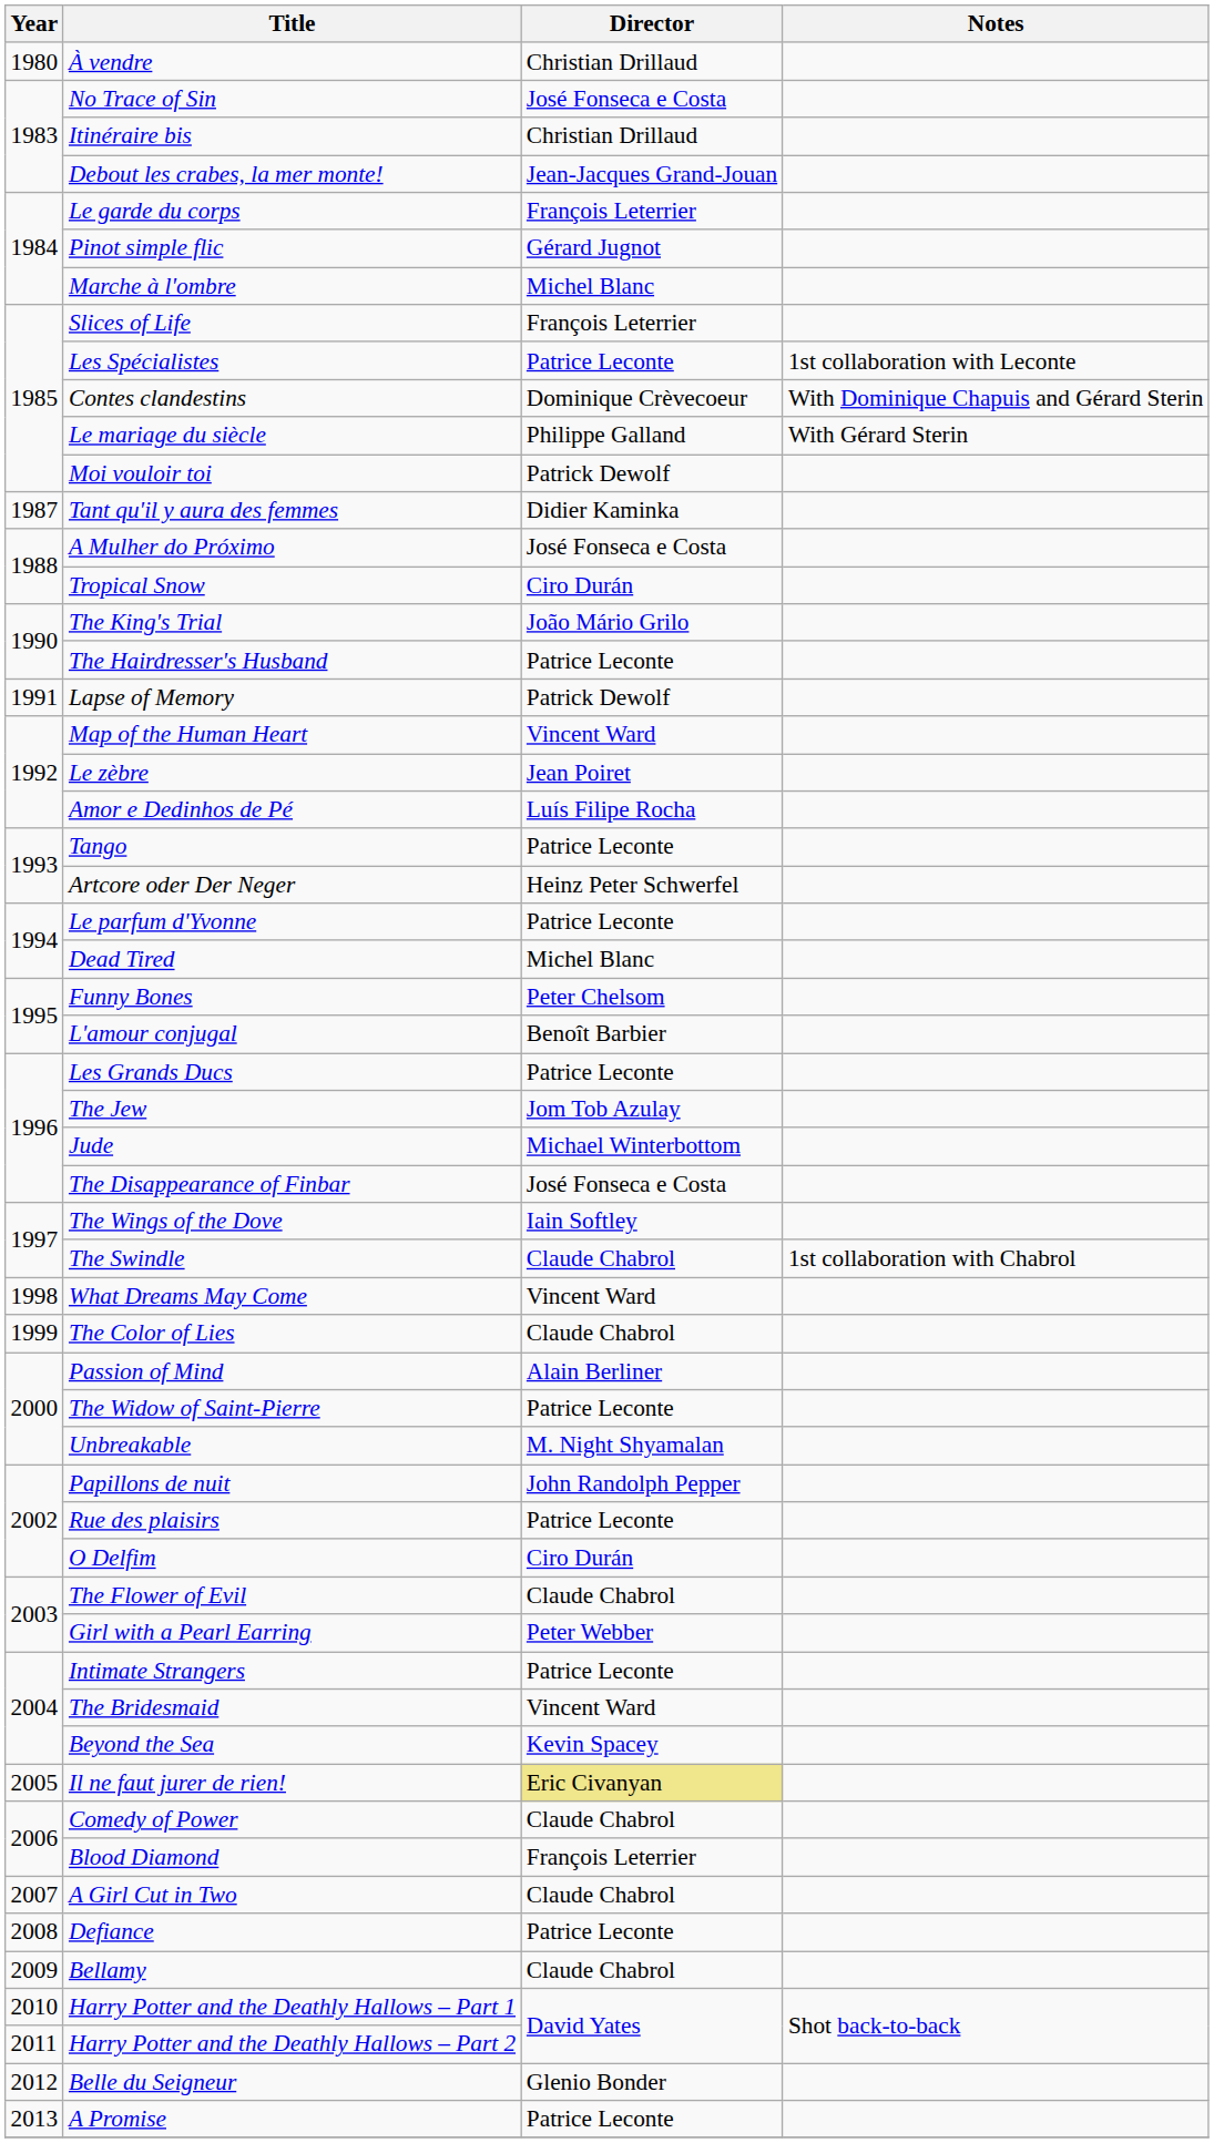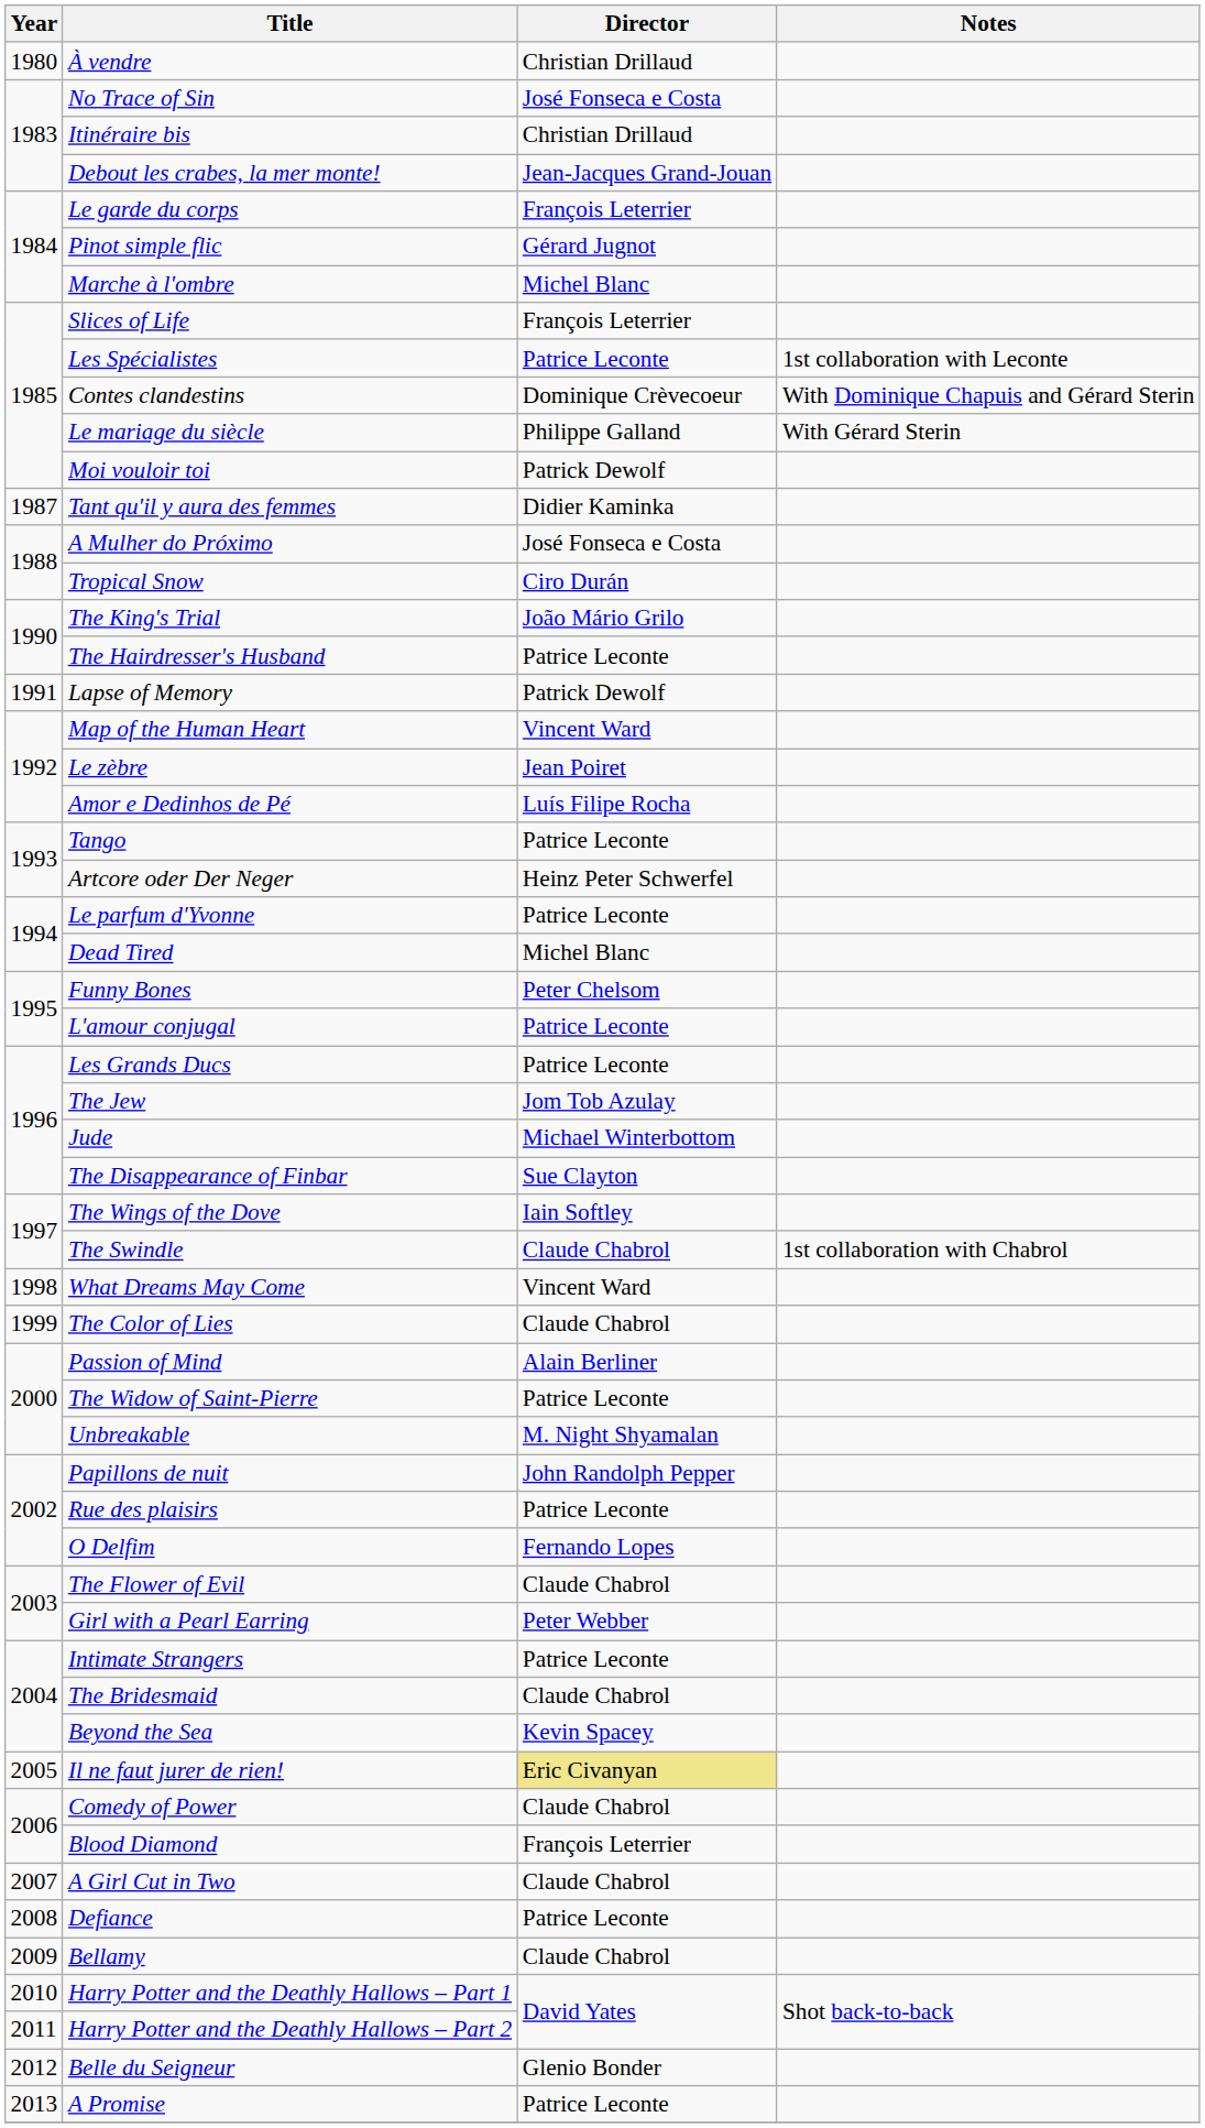 <table class="wikitable">
 <tr>
 <th>Year</th>
 <th>Title</th>
 <th>Director</th>
 <th>Notes</th>
 </tr>
 <tr>
 <td>1980</td>
 <td><em><a href='#'>À vendre</a></em></td>
 <td>Christian Drillaud</td>
 <td></td>
 </tr>
 <tr>
 <td rowspan=3>1983</td>
 <td><em><a href='#'>No Trace of Sin</a></em></td>
 <td><a href='#'>José Fonseca e Costa</a></td>
 <td></td>
 </tr>
 <tr>
 <td><em><a href='#'>Itinéraire bis</a></em></td>
 <td>Christian Drillaud</td>
 <td></td>
 </tr>
 <tr>
 <td><em><a href='#'>Debout les crabes, la mer monte!</a></em></td>
 <td><a href='#'>Jean-Jacques Grand-Jouan</a></td>
 <td></td>
 </tr>
 <tr>
 <td rowspan=3>1984</td>
 <td><em><a href='#'>Le garde du corps</a></em></td>
 <td><a href='#'>François Leterrier</a></td>
 <td></td>
 </tr>
 <tr>
 <td><em><a href='#'>Pinot simple flic</a></em></td>
 <td><a href='#'>Gérard Jugnot</a></td>
 <td></td>
 </tr>
 <tr>
 <td><em><a href='#'>Marche à l'ombre</a></em></td>
 <td><a href='#'>Michel Blanc</a></td>
 <td></td>
 </tr>
 <tr>
 <td rowspan=5>1985</td>
 <td><em><a href='#'>Slices of Life</a></em></td>
 <td>François Leterrier</td>
 <td></td>
 </tr>
 <tr>
 <td><em><a href='#'>Les Spécialistes</a></em></td>
 <td><a href='#'>Patrice Leconte</a></td>
 <td>1st collaboration with Leconte</td>
 </tr>
 <tr>
 <td><em>Contes clandestins</em></td>
 <td>Dominique Crèvecoeur</td>
 <td>With <a href='#'>Dominique Chapuis</a> and Gérard Sterin</td>
 </tr>
 <tr>
 <td><em><a href='#'>Le mariage du siècle</a></em></td>
 <td>Philippe Galland</td>
 <td>With Gérard Sterin</td>
 </tr>
 <tr>
 <td><em><a href='#'>Moi vouloir toi</a></em></td>
 <td>Patrick Dewolf</td>
 <td></td>
 </tr>
 <tr>
 <td>1987</td>
 <td><em><a href='#'>Tant qu'il y aura des femmes</a></em></td>
 <td>Didier Kaminka</td>
 <td></td>
 </tr>
 <tr>
 <td rowspan=2>1988</td>
 <td><em><a href='#'>A Mulher do Próximo</a></em></td>
 <td>José Fonseca e Costa</td>
 <td></td>
 </tr>
 <tr>
 <td><em><a href='#'>Tropical Snow</a></em></td>
 <td><a href='#'>Ciro Durán</a></td>
 <td></td>
 </tr>
 <tr>
 <td rowspan=2>1990</td>
 <td><em><a href='#'>The King's Trial</a></em></td>
 <td><a href='#'>João Mário Grilo</a></td>
 <td></td>
 </tr>
 <tr>
 <td><em><a href='#'>The Hairdresser's Husband</a></em></td>
 <td>Patrice Leconte</td>
 <td></td>
 </tr>
 <tr>
 <td>1991</td>
 <td><em>Lapse of Memory</em></td>
 <td>Patrick Dewolf</td>
 <td></td>
 </tr>
 <tr>
 <td rowspan=3>1992</td>
 <td><em><a href='#'>Map of the Human Heart</a></em></td>
 <td><a href='#'>Vincent Ward</a></td>
 <td></td>
 </tr>
 <tr>
 <td><em><a href='#'>Le zèbre</a></em></td>
 <td><a href='#'>Jean Poiret</a></td>
 <td></td>
 </tr>
 <tr>
 <td><em><a href='#'>Amor e Dedinhos de Pé</a></em></td>
 <td><a href='#'>Luís Filipe Rocha</a></td>
 <td></td>
 </tr>
 <tr>
 <td rowspan=2>1993</td>
 <td><em><a href='#'>Tango</a></em></td>
 <td>Patrice Leconte</td>
 <td></td>
 </tr>
 <tr>
 <td><em>Artcore oder Der Neger</em></td>
 <td>Heinz Peter Schwerfel</td>
 <td></td>
 </tr>
 <tr>
 <td rowspan=2>1994</td>
 <td><em><a href='#'>Le parfum d'Yvonne</a></em></td>
 <td>Patrice Leconte</td>
 <td></td>
 </tr>
 <tr>
 <td><em><a href='#'>Dead Tired</a></em></td>
 <td>Michel Blanc</td>
 <td></td>
 </tr>
 <tr>
 <td rowspan=2>1995</td>
 <td><em><a href='#'>Funny Bones</a></em></td>
 <td><a href='#'>Peter Chelsom</a></td>
 <td></td>
 </tr>
 <tr>
 <td><em><a href='#'>L'amour conjugal</a></em></td>
-<td>Benoît Barbier</td>
+<td><a href='#'>Patrice Leconte</a></td>
 <td></td>
 </tr>
 <tr>
 <td rowspan=4>1996</td>
 <td><em><a href='#'>Les Grands Ducs</a></em></td>
 <td>Patrice Leconte</td>
 <td></td>
 </tr>
 <tr>
 <td><em><a href='#'>The Jew</a></em></td>
 <td><a href='#'>Jom Tob Azulay</a></td>
 <td></td>
 </tr>
 <tr>
 <td><em><a href='#'>Jude</a></em></td>
 <td><a href='#'>Michael Winterbottom</a></td>
 <td></td>
 </tr>
 <tr>
 <td><em><a href='#'>The Disappearance of Finbar</a></em></td>
-<td>José Fonseca e Costa</td>
+<td><a href='#'>Sue Clayton</a></td>
 <td></td>
 </tr>
 <tr>
 <td rowspan=2>1997</td>
 <td><em><a href='#'>The Wings of the Dove</a></em></td>
 <td><a href='#'>Iain Softley</a></td>
 <td></td>
 </tr>
 <tr>
 <td><em><a href='#'>The Swindle</a></em></td>
 <td><a href='#'>Claude Chabrol</a></td>
 <td>1st collaboration with Chabrol</td>
 </tr>
 <tr>
 <td>1998</td>
 <td><em><a href='#'>What Dreams May Come</a></em></td>
 <td>Vincent Ward</td>
 <td></td>
 </tr>
 <tr>
 <td>1999</td>
 <td><em><a href='#'>The Color of Lies</a></em></td>
 <td>Claude Chabrol</td>
 <td></td>
 </tr>
 <tr>
 <td rowspan=3>2000</td>
 <td><em><a href='#'>Passion of Mind</a></em></td>
 <td><a href='#'>Alain Berliner</a></td>
 <td></td>
 </tr>
 <tr>
 <td><em><a href='#'>The Widow of Saint-Pierre</a></em></td>
 <td>Patrice Leconte</td>
 <td></td>
 </tr>
 <tr>
 <td><em><a href='#'>Unbreakable</a></em></td>
 <td><a href='#'>M. Night Shyamalan</a></td>
 <td></td>
 </tr>
 <tr>
 <td rowspan=3>2002</td>
 <td><em><a href='#'>Papillons de nuit</a></em></td>
 <td><a href='#'>John Randolph Pepper</a></td>
 <td></td>
 </tr>
 <tr>
 <td><em><a href='#'>Rue des plaisirs</a></em></td>
 <td>Patrice Leconte</td>
 <td></td>
 </tr>
 <tr>
 <td><em><a href='#'>O Delfim</a></em></td>
-<td><a href='#'>Ciro Durán</a></td>
+<td><a href='#'>Fernando Lopes</a></td>
 <td></td>
 </tr>
 <tr>
 <td rowspan=2>2003</td>
 <td><em><a href='#'>The Flower of Evil</a></em></td>
 <td>Claude Chabrol</td>
 <td></td>
 </tr>
 <tr>
 <td><em><a href='#'>Girl with a Pearl Earring</a></em></td>
 <td><a href='#'>Peter Webber</a></td>
 <td></td>
 </tr>
 <tr>
 <td rowspan=3>2004</td>
 <td><em><a href='#'>Intimate Strangers</a></em></td>
 <td>Patrice Leconte</td>
 <td></td>
 </tr>
 <tr>
 <td><em><a href='#'>The Bridesmaid</a></em></td>
-<td>Vincent Ward</td>
+<td>Claude Chabrol</td>
 <td></td>
 </tr>
 <tr>
 <td><em><a href='#'>Beyond the Sea</a></em></td>
 <td><a href='#'>Kevin Spacey</a></td>
 <td></td>
 </tr>
 <tr>
 <td>2005</td>
 <td><em><a href='#'>Il ne faut jurer de rien!</a></em></td>
 <td style="background: khaki;">Eric Civanyan</td>
 <td></td>
 </tr>
 <tr>
 <td rowspan=2>2006</td>
 <td><em><a href='#'>Comedy of Power</a></em></td>
 <td>Claude Chabrol</td>
 <td></td>
 </tr>
 <tr>
 <td><em><a href='#'>Blood Diamond</a></em></td>
 <td>François Leterrier</td>
 <td></td>
 </tr>
 <tr>
 <td>2007</td>
 <td><em><a href='#'>A Girl Cut in Two</a></em></td>
 <td>Claude Chabrol</td>
 <td></td>
 </tr>
 <tr>
 <td>2008</td>
 <td><em><a href='#'>Defiance</a></em></td>
 <td>Patrice Leconte</td>
 <td></td>
 </tr>
 <tr>
 <td>2009</td>
 <td><em><a href='#'>Bellamy</a></em></td>
 <td>Claude Chabrol</td>
 <td></td>
 </tr>
 <tr>
 <td>2010</td>
 <td><em><a href='#'>Harry Potter and the Deathly Hallows – Part 1</a></em></td>
 <td rowspan=2><a href='#'>David Yates</a></td>
 <td rowspan=2>Shot <a href='#'>back-to-back</a></td>
 </tr>
 <tr>
 <td>2011</td>
 <td><em><a href='#'>Harry Potter and the Deathly Hallows – Part 2</a></em></td>
 </tr>
 <tr>
 <td>2012</td>
 <td><em><a href='#'>Belle du Seigneur</a></em></td>
 <td>Glenio Bonder</td>
 <td></td>
 </tr>
 <tr>
 <td>2013</td>
 <td><em><a href='#'>A Promise</a></em></td>
 <td>Patrice Leconte</td>
 <td></td>
 </tr>
 <tr>
 </tr>
 </table>
